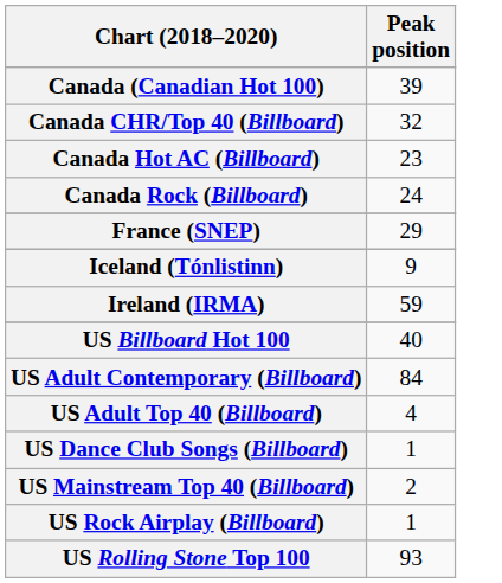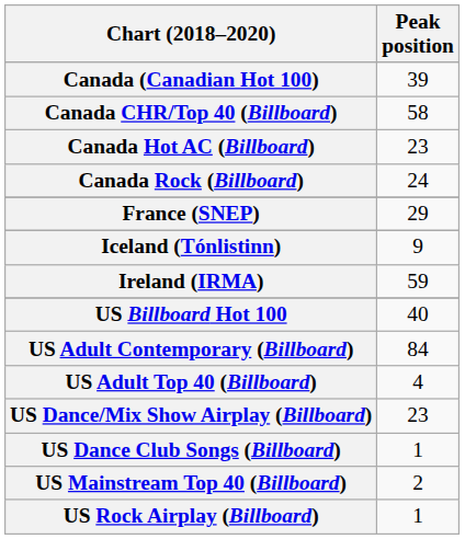 <table class="wikitable sortable plainrowheaders" style="text-align:center">
 <tr>
 <th scope="col">Chart (2018–2020)</th>
 <th scope="col">Peak<br>position</th>
 </tr>
 <tr>
 </tr>
 <tr>
 </tr>
 <tr>
 <th scope="row">Canada (<a href='#'>Canadian Hot 100</a>)</th>
 <td>39</td>
 </tr>
 <tr>
 <th scope="row">Canada <a href='#'>CHR/Top 40</a> (<em><a href='#'>Billboard</a></em>)</th>
-<td>32</td>
+<td>58</td>
 </tr>
 <tr>
 <th scope="row">Canada <a href='#'>Hot AC</a> (<em><a href='#'>Billboard</a></em>)</th>
 <td>23</td>
 </tr>
 <tr>
 <th scope="row">Canada <a href='#'>Rock</a> (<em><a href='#'>Billboard</a></em>)</th>
 <td>24</td>
 </tr>
 <tr>
 </tr>
 <tr>
 <th scope="row">France (<a href='#'>SNEP</a>)</th>
 <td>29</td>
 </tr>
 <tr>
 </tr>
 <tr>
 <th scope="row">Iceland (<a href='#'>Tónlistinn</a>)</th>
 <td>9</td>
 </tr>
 <tr>
 <th scope="row">Ireland (<a href='#'>IRMA</a>)</th>
 <td>59</td>
 </tr>
 <tr>
 </tr>
 <tr>
 </tr>
 <tr>
 </tr>
 <tr>
 </tr>
 <tr>
 </tr>
 <tr>
 <th scope="row">US <a href='#'><em>Billboard</em> Hot 100</a></th>
 <td>40</td>
 </tr>
 <tr>
 <th scope="row">US <a href='#'>Adult Contemporary</a> (<em><a href='#'>Billboard</a></em>)</th>
 <td>84</td>
 </tr>
 <tr>
 <th scope="row">US <a href='#'>Adult Top 40</a> (<em><a href='#'>Billboard</a></em>)</th>
 <td>4</td>
 </tr>
 <tr>
+<th scope="row">US <a href='#'>Dance/Mix Show Airplay</a> (<em><a href='#'>Billboard</a></em>)</th>
+<td>23</td>
+</tr>
+<tr>
 <th scope="row">US <a href='#'>Dance Club Songs</a> (<em><a href='#'>Billboard</a></em>)</th>
 <td>1</td>
 </tr>
 <tr>
 <th scope="row">US <a href='#'>Mainstream Top 40</a> (<em><a href='#'>Billboard</a></em>)</th>
 <td>2</td>
 </tr>
 <tr>
 <th scope="row">US <a href='#'>Rock Airplay</a> (<em><a href='#'>Billboard</a></em>)</th>
 <td>1</td>
 </tr>
-<tr>
-<th scope="row">US <a href='#'><em>Rolling Stone</em> Top 100</a></th>
-<td>93</td>
-</tr>
 </table>
